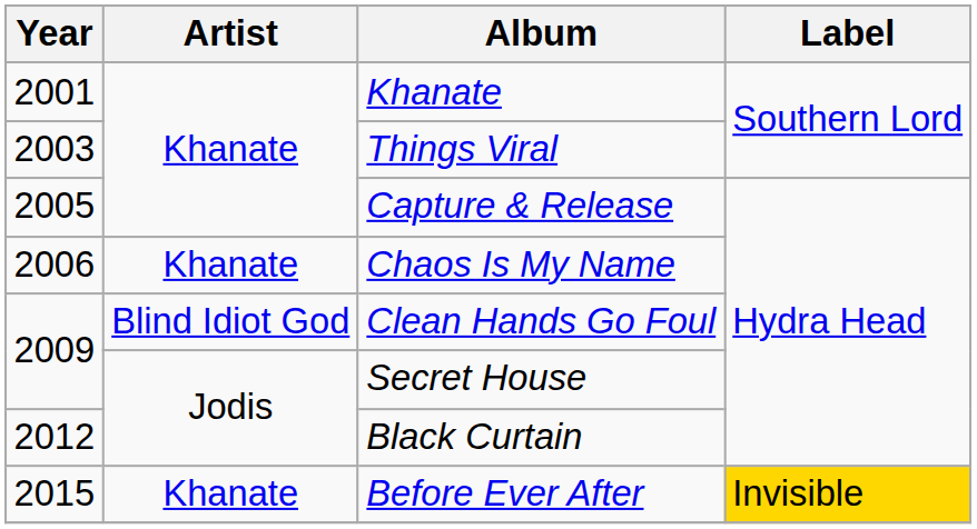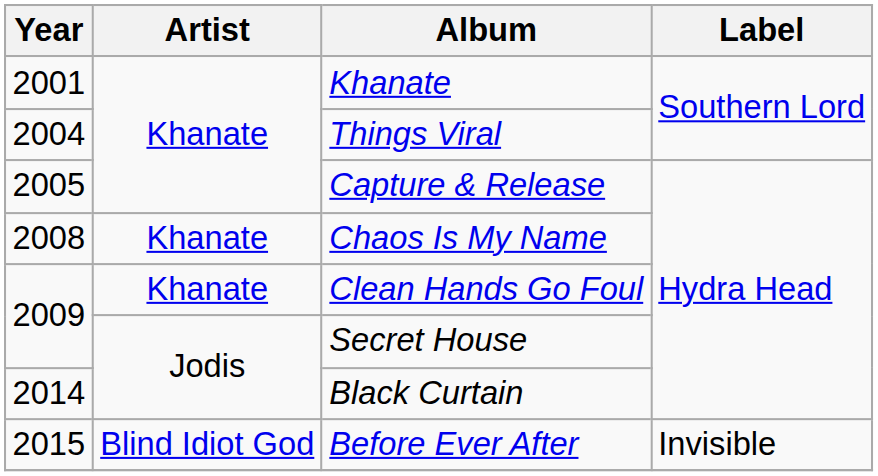 <table class="wikitable">
 <tr>
 <th>Year</th>
 <th>Artist</th>
 <th>Album</th>
 <th>Label</th>
 </tr>
 <tr>
 <td align="center">2001</td>
 <td rowspan="3" align="center"><a href='#'>Khanate</a></td>
 <td><em><a href='#'>Khanate</a></em></td>
 <td rowspan="2"><a href='#'>Southern Lord</a></td>
 </tr>
 <tr>
-<td align="center">2003</td>
+<td align="center">2004</td>
 <td><em><a href='#'>Things Viral</a></em></td>
 </tr>
 <tr>
 <td align="center">2005</td>
 <td><em><a href='#'>Capture & Release</a></em></td>
 <td rowspan="5"><a href='#'>Hydra Head</a></td>
 </tr>
 <tr>
-<td align="center">2006</td>
+<td align="center">2008</td>
 <td align="center"><a href='#'>Khanate</a></td>
 <td><em><a href='#'>Chaos Is My Name</a></em></td>
 </tr>
 <tr>
 <td rowspan="2" align="center">2009</td>
-<td align="center"><a href='#'>Blind Idiot God</a></td>
+<td align="center"><a href='#'>Khanate</a></td>
 <td><em><a href='#'>Clean Hands Go Foul</a></em></td>
 </tr>
 <tr>
 <td rowspan="2" align="center">Jodis</td>
 <td><em>Secret House</em></td>
 </tr>
 <tr>
-<td align="center">2012</td>
+<td align="center">2014</td>
 <td><em>Black Curtain</em></td>
 </tr>
 <tr>
 <td align="center">2015</td>
-<td align="center"><a href='#'>Khanate</a></td>
+<td align="center"><a href='#'>Blind Idiot God</a></td>
 <td><em><a href='#'>Before Ever After</a></em></td>
-<td style="background: gold;">Invisible</td>
+<td>Invisible</td>
 </tr>
 <tr>
 </tr>
 </table>
